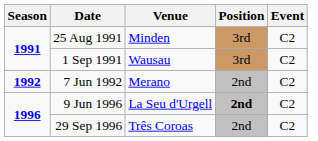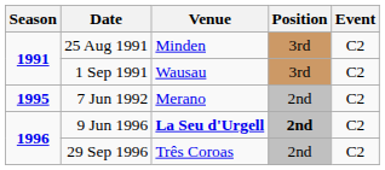 <table class="wikitable" style="text-align:center; font-size:95%;">
 <tr>
 <th>Season</th>
 <th>Date</th>
 <th>Venue</th>
 <th>Position</th>
 <th>Event</th>
 </tr>
 <tr>
 <td rowspan=2><strong><a href='#'>1991</a></strong></td>
 <td align=right>25 Aug 1991</td>
 <td align=left><a href='#'>Minden</a></td>
 <td bgcolor=cc9966>3rd</td>
 <td>C2</td>
 </tr>
 <tr>
 <td align=right>1 Sep 1991</td>
 <td align=left><a href='#'>Wausau</a></td>
 <td bgcolor=cc9966>3rd</td>
 <td>C2</td>
 </tr>
 <tr>
-<td><strong><a href='#'>1992</a></strong></td>
+<td><strong><a href='#'>1995</a></strong></td>
 <td align=right>7 Jun 1992</td>
 <td align=left><a href='#'>Merano</a></td>
 <td bgcolor=silver>2nd</td>
 <td>C2</td>
 </tr>
 <tr>
 <td rowspan=2><strong><a href='#'>1996</a></strong></td>
 <td align=right>9 Jun 1996</td>
-<td align=left><a href='#'>La Seu d'Urgell</a></td>
+<td align=left><strong><a href='#'>La Seu d'Urgell</a></strong></td>
 <td bgcolor=silver><strong>2nd</strong></td>
 <td>C2</td>
 </tr>
 <tr>
 <td align=right>29 Sep 1996</td>
 <td align=left><a href='#'>Três Coroas</a></td>
 <td bgcolor=silver>2nd</td>
 <td>C2</td>
 </tr>
 </table>
